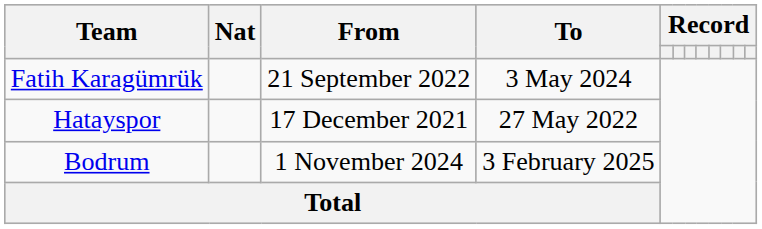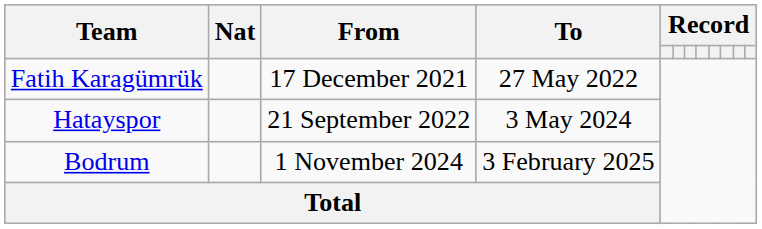 <table class="wikitable" style="text-align: center">
 <tr>
 <th rowspan="2">Team</th>
 <th rowspan="2">Nat</th>
 <th rowspan="2">From</th>
 <th rowspan="2">To</th>
 <th colspan="8">Record</th>
 </tr>
 <tr>
 <th></th>
 <th></th>
 <th></th>
 <th></th>
 <th></th>
 <th></th>
 <th></th>
 <th></th>
 </tr>
 <tr>
 <td><a href='#'>Fatih Karagümrük</a></td>
 <td></td>
-<td>21 September 2022</td>
-<td>3 May 2024<br></td>
+<td>17 December 2021</td>
+<td>27 May 2022<br></td>
 </tr>
 <tr>
 <td><a href='#'>Hatayspor</a></td>
 <td></td>
-<td>17 December 2021</td>
-<td>27 May 2022<br></td>
+<td>21 September 2022</td>
+<td>3 May 2024<br></td>
 </tr>
 <tr>
 <td><a href='#'>Bodrum</a></td>
 <td></td>
 <td>1 November 2024</td>
 <td>3 February 2025<br></td>
 </tr>
 <tr>
 <th colspan="4">Total<br></th>
 </tr>
 </table>
